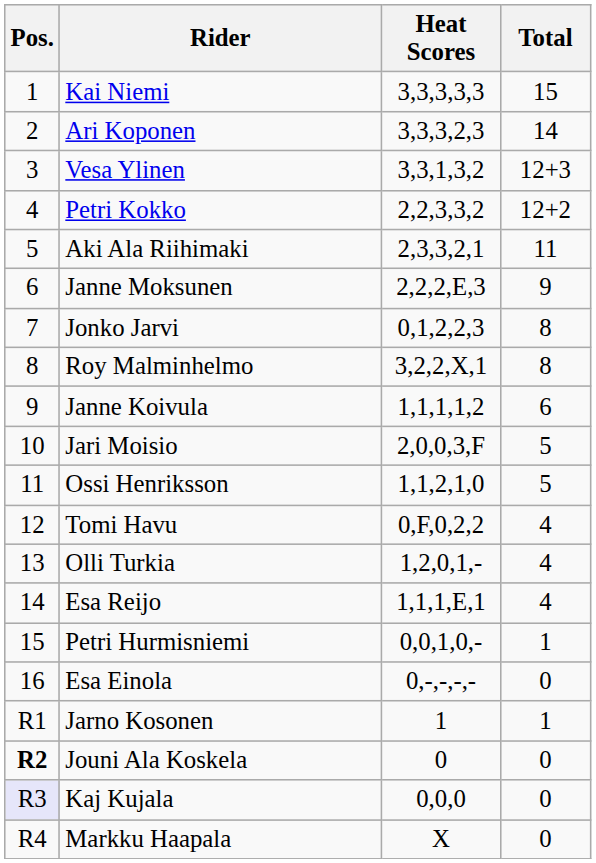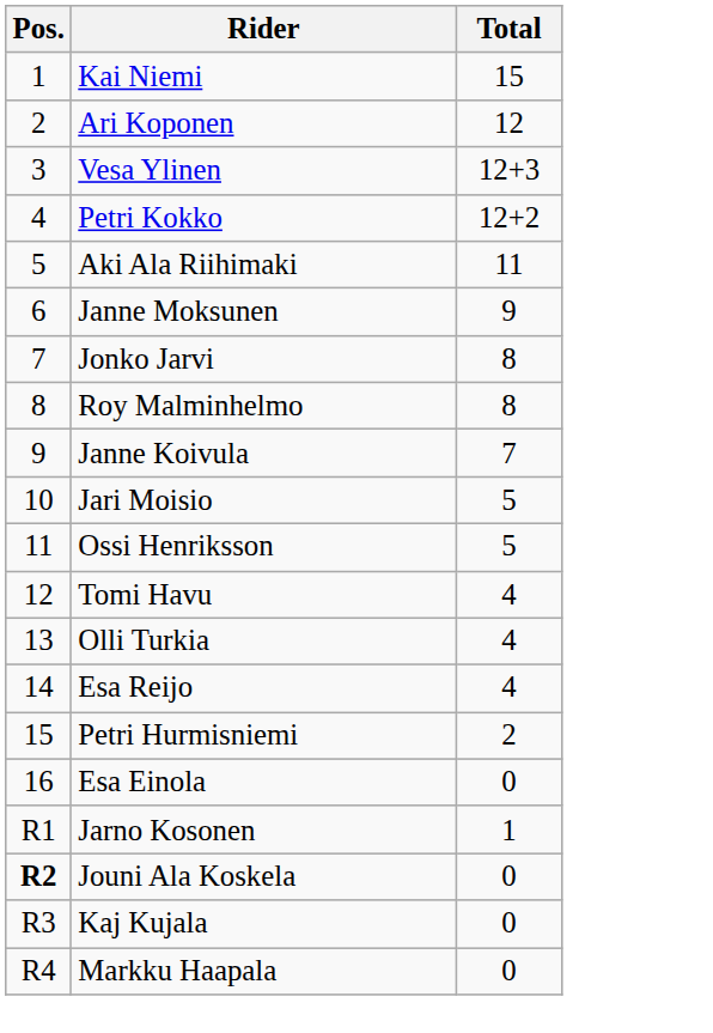 <table class=wikitable>
 <tr>
 <th width=25px>Pos.</th>
 <th width=200px>Rider</th>
-<th width=70px>Heat Scores</th>
 <th width=50px>Total</th>
 </tr>
 <tr align=center >
 <td>1</td>
 <td align=left><a href='#'>Kai Niemi</a></td>
-<td>3,3,3,3,3</td>
 <td>15</td>
 </tr>
 <tr align=center >
 <td>2</td>
 <td align=left><a href='#'>Ari Koponen</a></td>
-<td>3,3,3,2,3</td>
-<td>14</td>
+<td>12</td>
 </tr>
 <tr align=center>
 <td>3</td>
 <td align=left><a href='#'>Vesa Ylinen</a></td>
-<td>3,3,1,3,2</td>
 <td>12+3</td>
 </tr>
 <tr align=center>
 <td>4</td>
 <td align=left><a href='#'>Petri Kokko</a></td>
-<td>2,2,3,3,2</td>
 <td>12+2</td>
 </tr>
 <tr align=center>
 <td>5</td>
 <td align=left>Aki Ala Riihimaki</td>
-<td>2,3,3,2,1</td>
 <td>11</td>
 </tr>
 <tr align=center>
 <td>6</td>
 <td align=left>Janne Moksunen</td>
-<td>2,2,2,E,3</td>
 <td>9</td>
 </tr>
 <tr align=center>
 <td>7</td>
 <td align=left>Jonko Jarvi</td>
-<td>0,1,2,2,3</td>
 <td>8</td>
 </tr>
 <tr align=center>
 <td>8</td>
 <td align=left>Roy Malminhelmo</td>
-<td>3,2,2,X,1</td>
 <td>8</td>
 </tr>
 <tr align=center>
 <td>9</td>
 <td align=left>Janne Koivula</td>
-<td>1,1,1,1,2</td>
-<td>6</td>
+<td>7</td>
 </tr>
 <tr align=center>
 <td>10</td>
 <td align=left>Jari Moisio</td>
-<td>2,0,0,3,F</td>
 <td>5</td>
 </tr>
 <tr align=center>
 <td>11</td>
 <td align=left>Ossi Henriksson</td>
-<td>1,1,2,1,0</td>
 <td>5</td>
 </tr>
 <tr align=center>
 <td>12</td>
 <td align=left>Tomi Havu</td>
-<td>0,F,0,2,2</td>
 <td>4</td>
 </tr>
 <tr align=center>
 <td>13</td>
 <td align=left>Olli Turkia</td>
-<td>1,2,0,1,-</td>
 <td>4</td>
 </tr>
 <tr align=center>
 <td>14</td>
 <td align=left>Esa Reijo</td>
-<td>1,1,1,E,1</td>
 <td>4</td>
 </tr>
 <tr align=center>
 <td>15</td>
 <td align=left>Petri Hurmisniemi</td>
-<td>0,0,1,0,-</td>
-<td>1</td>
+<td>2</td>
 </tr>
 <tr align=center>
 <td>16</td>
 <td align=left>Esa Einola</td>
-<td>0,-,-,-,-</td>
 <td>0</td>
 </tr>
 <tr align=center>
 <td>R1</td>
 <td align=left>Jarno Kosonen</td>
 <td>1</td>
-<td>1</td>
 </tr>
 <tr align=center>
 <td><strong>R2</strong></td>
 <td align=left>Jouni Ala Koskela</td>
 <td>0</td>
-<td>0</td>
 </tr>
 <tr align=center>
-<td style="background: lavender;">R3</td>
+<td>R3</td>
 <td align=left>Kaj Kujala</td>
-<td>0,0,0</td>
 <td>0</td>
 </tr>
 <tr align=center>
 <td>R4</td>
 <td align=left>Markku Haapala</td>
-<td>X</td>
 <td>0</td>
 </tr>
 </table>
